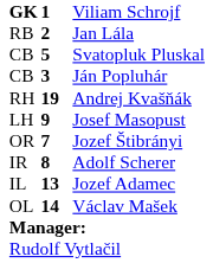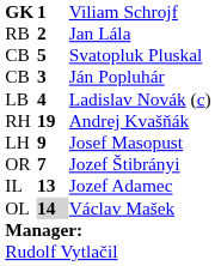 <table style="font-size: 90%" cellspacing="0" cellpadding="0" align=center>
 <tr>
 <th width="25"></th>
 <th width="25"></th>
 </tr>
 <tr>
 <td><strong>GK</strong></td>
 <td><strong>1</strong></td>
 <td><a href='#'>Viliam Schrojf</a></td>
 </tr>
 <tr>
 <td>RB</td>
 <td><strong>2</strong></td>
 <td><a href='#'>Jan Lála</a></td>
 </tr>
 <tr>
 <td>CB</td>
 <td><strong>5</strong></td>
 <td><a href='#'>Svatopluk Pluskal</a></td>
 </tr>
 <tr>
 <td>CB</td>
 <td><strong>3</strong></td>
 <td><a href='#'>Ján Popluhár</a></td>
 </tr>
 <tr>
+<td>LB</td>
+<td><strong>4</strong></td>
+<td><a href='#'>Ladislav Novák</a> (<a href='#'>c</a>)</td>
+</tr>
+<tr>
 <td>RH</td>
 <td><strong>19</strong></td>
 <td><a href='#'>Andrej Kvašňák</a></td>
 </tr>
 <tr>
 <td>LH</td>
 <td><strong>9</strong></td>
 <td><a href='#'>Josef Masopust</a></td>
 </tr>
 <tr>
 <td>OR</td>
 <td><strong>7</strong></td>
 <td><a href='#'>Jozef Štibrányi</a></td>
 </tr>
 <tr>
-<td>IR</td>
-<td><strong>8</strong></td>
-<td><a href='#'>Adolf Scherer</a></td>
-</tr>
-<tr>
 <td>IL</td>
 <td><strong>13</strong></td>
 <td><a href='#'>Jozef Adamec</a></td>
 </tr>
 <tr>
 <td>OL</td>
-<td><strong>14</strong></td>
+<td style="background: lightgrey;"><strong>14</strong></td>
 <td><a href='#'>Václav Mašek</a></td>
 </tr>
 <tr>
 <td colspan="3"><strong>Manager:</strong></td>
 </tr>
 <tr>
 <td colspan="3"><a href='#'>Rudolf Vytlačil</a></td>
 </tr>
 </table>
